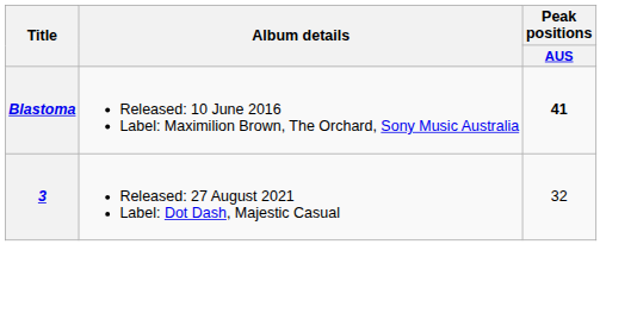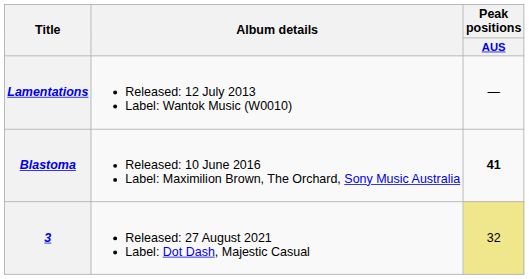 <table class="wikitable plainrowheaders">
 <tr>
 <th scope="col" rowspan="2">Title</th>
 <th scope="col" rowspan="2">Album details</th>
 <th scope="col" colspan="1">Peak positions</th>
 </tr>
 <tr>
 <th scope="col" style="width:3em;font-size:90%;"><a href='#'>AUS</a><br></th>
 </tr>
 <tr>
+<th scope="row"><em><a href='#'>Lamentations</a></em></th>
+<td><br><ul><li>Released: 12 July 2013</li><li>Label: Wantok Music (W0010)</li></ul></td>
+<td style="text-align:center;">—</td>
+</tr>
+<tr>
 <th scope="row"><em><a href='#'>Blastoma</a></em></th>
 <td><br><ul><li>Released: 10 June 2016</li><li>Label: Maximilion Brown, The Orchard, <a href='#'>Sony Music Australia</a></li></ul></td>
 <td style="text-align:center;"><strong>41</strong></td>
 </tr>
 <tr>
 <th scope="row"><em><a href='#'>3</a></em></th>
 <td><br><ul><li>Released: 27 August 2021</li><li>Label: <a href='#'>Dot Dash</a>, Majestic Casual</li></ul></td>
-<td style="text-align:center;">32</td>
+<td style="background: khaki; text-align:center;">32</td>
 </tr>
 </table>
